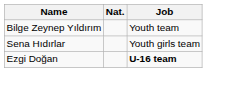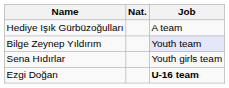 <table class="wikitable">
 <tr>
 <th>Name</th>
 <th>Nat.</th>
 <th>Job</th>
 </tr>
 <tr>
+<td>Hediye Işık Gürbüzoğulları</td>
+<td></td>
+<td>A team</td>
+</tr>
+<tr>
 <td>Bilge Zeynep Yıldırım</td>
 <td></td>
-<td>Youth team</td>
+<td style="background: lavender;">Youth team</td>
 </tr>
 <tr>
 <td>Sena Hıdırlar</td>
 <td></td>
 <td>Youth girls team</td>
 </tr>
 <tr>
 <td>Ezgi Doğan</td>
 <td></td>
 <td><strong>U-16 team</strong></td>
 </tr>
 </table>
